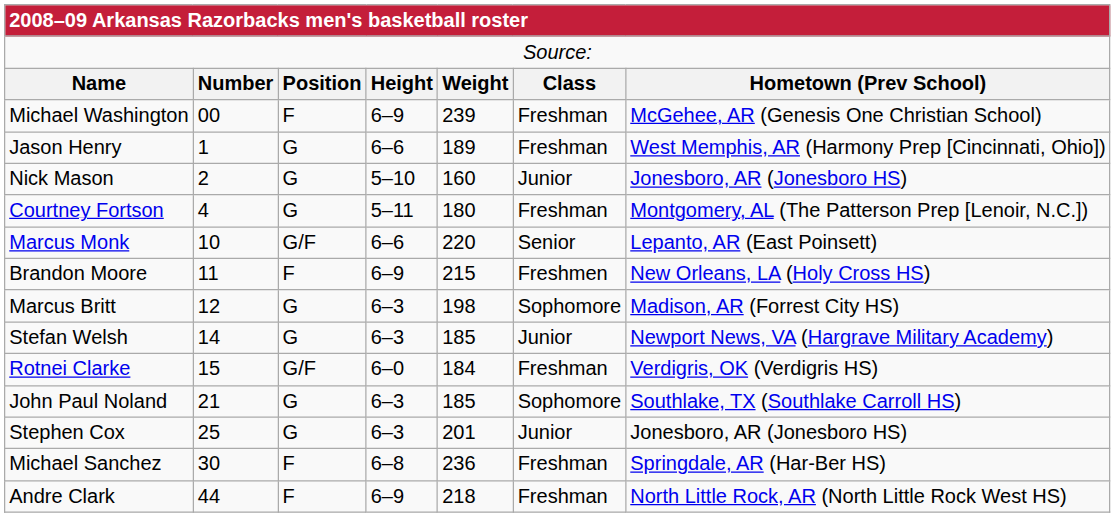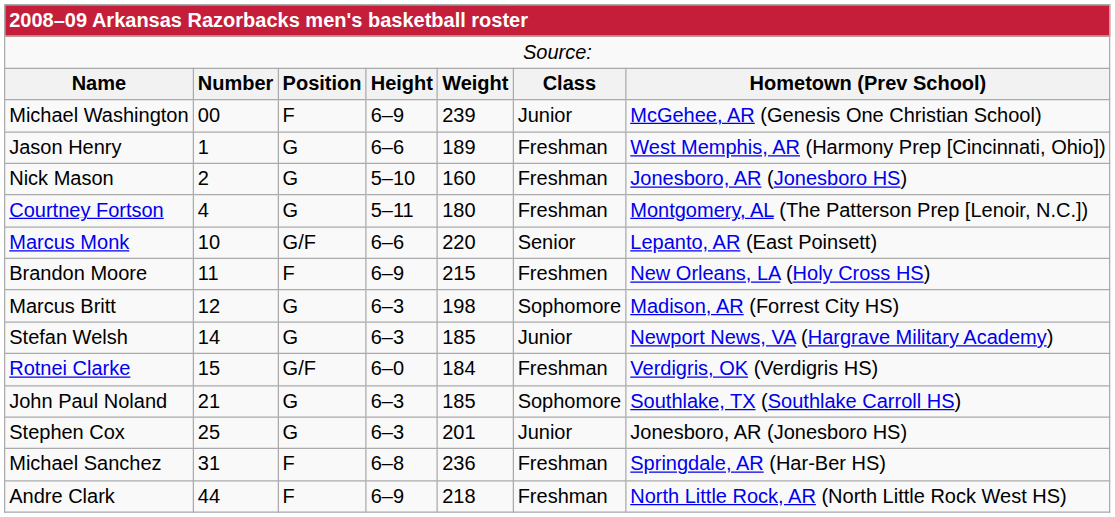 <table class="wikitable">
 <tr>
 <td colspan="9" style="background-color: #C41E3A; color: #FFFFFF"><strong>2008–09 Arkansas Razorbacks men's basketball roster</strong></td>
 </tr>
 <tr>
 <td colspan="9" align="center"><em>Source: </em></td>
 </tr>
 <tr>
 <th>Name</th>
 <th>Number</th>
 <th>Position</th>
 <th>Height</th>
 <th>Weight</th>
 <th>Class</th>
 <th>Hometown (Prev School)</th>
 </tr>
 <tr>
 <td>Michael Washington</td>
 <td>00</td>
 <td>F</td>
 <td>6–9</td>
 <td>239</td>
-<td>Freshman</td>
+<td>Junior</td>
 <td><a href='#'>McGehee, AR</a> (Genesis One Christian School)</td>
 </tr>
 <tr>
 <td>Jason Henry</td>
 <td>1</td>
 <td>G</td>
 <td>6–6</td>
 <td>189</td>
 <td>Freshman</td>
 <td><a href='#'>West Memphis, AR</a> (Harmony Prep [Cincinnati, Ohio])</td>
 </tr>
 <tr>
 <td>Nick Mason</td>
 <td>2</td>
 <td>G</td>
 <td>5–10</td>
 <td>160</td>
-<td>Junior</td>
+<td>Freshman</td>
 <td><a href='#'>Jonesboro, AR</a> (<a href='#'>Jonesboro HS</a>)</td>
 </tr>
 <tr>
 <td><a href='#'>Courtney Fortson</a></td>
 <td>4</td>
 <td>G</td>
 <td>5–11</td>
 <td>180</td>
 <td>Freshman</td>
 <td><a href='#'>Montgomery, AL</a> (The Patterson Prep [Lenoir, N.C.])</td>
 </tr>
 <tr>
 <td><a href='#'>Marcus Monk</a></td>
 <td>10</td>
 <td>G/F</td>
 <td>6–6</td>
 <td>220</td>
 <td>Senior</td>
 <td><a href='#'>Lepanto, AR</a> (East Poinsett)</td>
 </tr>
 <tr>
 <td>Brandon Moore</td>
 <td>11</td>
 <td>F</td>
 <td>6–9</td>
 <td>215</td>
 <td>Freshmen</td>
 <td><a href='#'>New Orleans, LA</a> (<a href='#'>Holy Cross HS</a>)</td>
 </tr>
 <tr>
 <td>Marcus Britt</td>
 <td>12</td>
 <td>G</td>
 <td>6–3</td>
 <td>198</td>
 <td>Sophomore</td>
 <td><a href='#'>Madison, AR</a> (Forrest City HS)</td>
 </tr>
 <tr>
 <td>Stefan Welsh</td>
 <td>14</td>
 <td>G</td>
 <td>6–3</td>
 <td>185</td>
 <td>Junior</td>
 <td><a href='#'>Newport News, VA</a> (<a href='#'>Hargrave Military Academy</a>)</td>
 </tr>
 <tr>
 <td><a href='#'>Rotnei Clarke</a></td>
 <td>15</td>
 <td>G/F</td>
 <td>6–0</td>
 <td>184</td>
 <td>Freshman</td>
 <td><a href='#'>Verdigris, OK</a> (Verdigris HS)</td>
 </tr>
 <tr>
 <td>John Paul Noland</td>
 <td>21</td>
 <td>G</td>
 <td>6–3</td>
 <td>185</td>
 <td>Sophomore</td>
 <td><a href='#'>Southlake, TX</a> (<a href='#'>Southlake Carroll HS</a>)</td>
 </tr>
 <tr>
 <td>Stephen Cox</td>
 <td>25</td>
 <td>G</td>
 <td>6–3</td>
 <td>201</td>
 <td>Junior</td>
 <td>Jonesboro, AR (Jonesboro HS)</td>
 </tr>
 <tr>
 <td>Michael Sanchez</td>
-<td>30</td>
+<td>31</td>
 <td>F</td>
 <td>6–8</td>
 <td>236</td>
 <td> Freshman</td>
 <td><a href='#'>Springdale, AR</a> (Har-Ber HS)</td>
 </tr>
 <tr>
 <td>Andre Clark</td>
 <td>44</td>
 <td>F</td>
 <td>6–9</td>
 <td>218</td>
 <td> Freshman</td>
 <td><a href='#'>North Little Rock, AR</a> (North Little Rock West HS)</td>
 </tr>
 </table>
